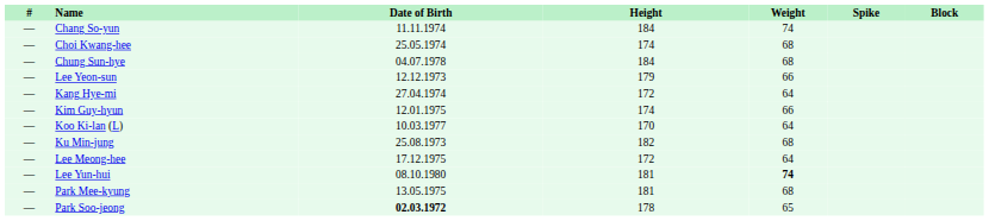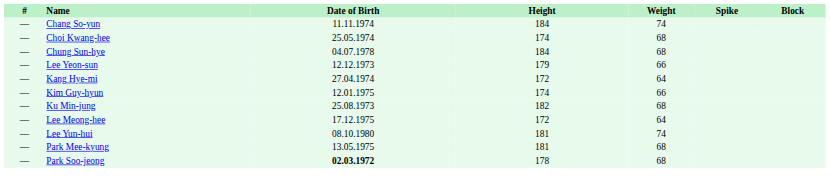 <table border=0 cellpadding=2 cellspacing=0 style="text-align:center; font-size:90%;" width=100%>
 <tr bgcolor=#BBF0C9>
 <th width=5%>#</th>
 <th width=25% align=left>Name</th>
 <th width=25%>Date of Birth</th>
 <th width=21%>Height</th>
 <th width=8%>Weight</th>
 <th width=8%>Spike</th>
 <th width=8%>Block</th>
 </tr>
 <tr bgcolor=#E7FAEC>
 <td>—</td>
 <td align=left><a href='#'>Chang So-yun</a></td>
 <td>11.11.1974</td>
 <td>184</td>
 <td>74</td>
 <td></td>
 <td></td>
 </tr>
 <tr bgcolor=#E7FAEC>
 <td>—</td>
 <td align=left><a href='#'>Choi Kwang-hee</a></td>
 <td>25.05.1974</td>
 <td>174</td>
 <td>68</td>
 <td></td>
 <td></td>
 </tr>
 <tr bgcolor=#E7FAEC>
 <td>—</td>
 <td align=left><a href='#'>Chung Sun-hye</a></td>
 <td>04.07.1978</td>
 <td>184</td>
 <td>68</td>
 <td></td>
 <td></td>
 </tr>
 <tr bgcolor=#E7FAEC>
 <td>—</td>
 <td align=left><a href='#'>Lee Yeon-sun</a></td>
 <td>12.12.1973</td>
 <td>179</td>
 <td>66</td>
 <td></td>
 <td></td>
 </tr>
 <tr bgcolor=#E7FAEC>
 <td>—</td>
 <td align=left><a href='#'>Kang Hye-mi</a></td>
 <td>27.04.1974</td>
 <td>172</td>
 <td>64</td>
 <td></td>
 <td></td>
 </tr>
 <tr bgcolor=#E7FAEC>
 <td>—</td>
 <td align=left><a href='#'>Kim Guy-hyun</a></td>
 <td>12.01.1975</td>
 <td>174</td>
 <td>66</td>
 <td></td>
 <td></td>
 </tr>
 <tr bgcolor=#E7FAEC>
 <td>—</td>
-<td align=left><a href='#'>Koo Ki-lan</a> (<a href='#'>L</a>)</td>
-<td>10.03.1977</td>
-<td>170</td>
-<td>64</td>
-<td></td>
-<td></td>
-</tr>
-<tr bgcolor=#E7FAEC>
-<td>—</td>
 <td align=left><a href='#'>Ku Min-jung</a></td>
 <td>25.08.1973</td>
 <td>182</td>
 <td>68</td>
 <td></td>
 <td></td>
 </tr>
 <tr bgcolor=#E7FAEC>
 <td>—</td>
 <td align=left><a href='#'>Lee Meong-hee</a></td>
 <td>17.12.1975</td>
 <td>172</td>
 <td>64</td>
 <td></td>
 <td></td>
 </tr>
 <tr bgcolor=#E7FAEC>
 <td>—</td>
 <td align=left><a href='#'>Lee Yun-hui</a></td>
 <td>08.10.1980</td>
 <td>181</td>
-<td><strong>74</strong></td>
+<td>74</td>
 <td></td>
 <td></td>
 </tr>
 <tr bgcolor=#E7FAEC>
 <td>—</td>
 <td align=left><a href='#'>Park Mee-kyung</a></td>
 <td>13.05.1975</td>
 <td>181</td>
 <td>68</td>
 <td></td>
 <td></td>
 </tr>
 <tr bgcolor=#E7FAEC>
 <td>—</td>
 <td align=left><a href='#'>Park Soo-jeong</a></td>
 <td><strong>02.03.1972</strong></td>
 <td>178</td>
-<td>65</td>
+<td>68</td>
 <td></td>
 <td></td>
 </tr>
 </table>
